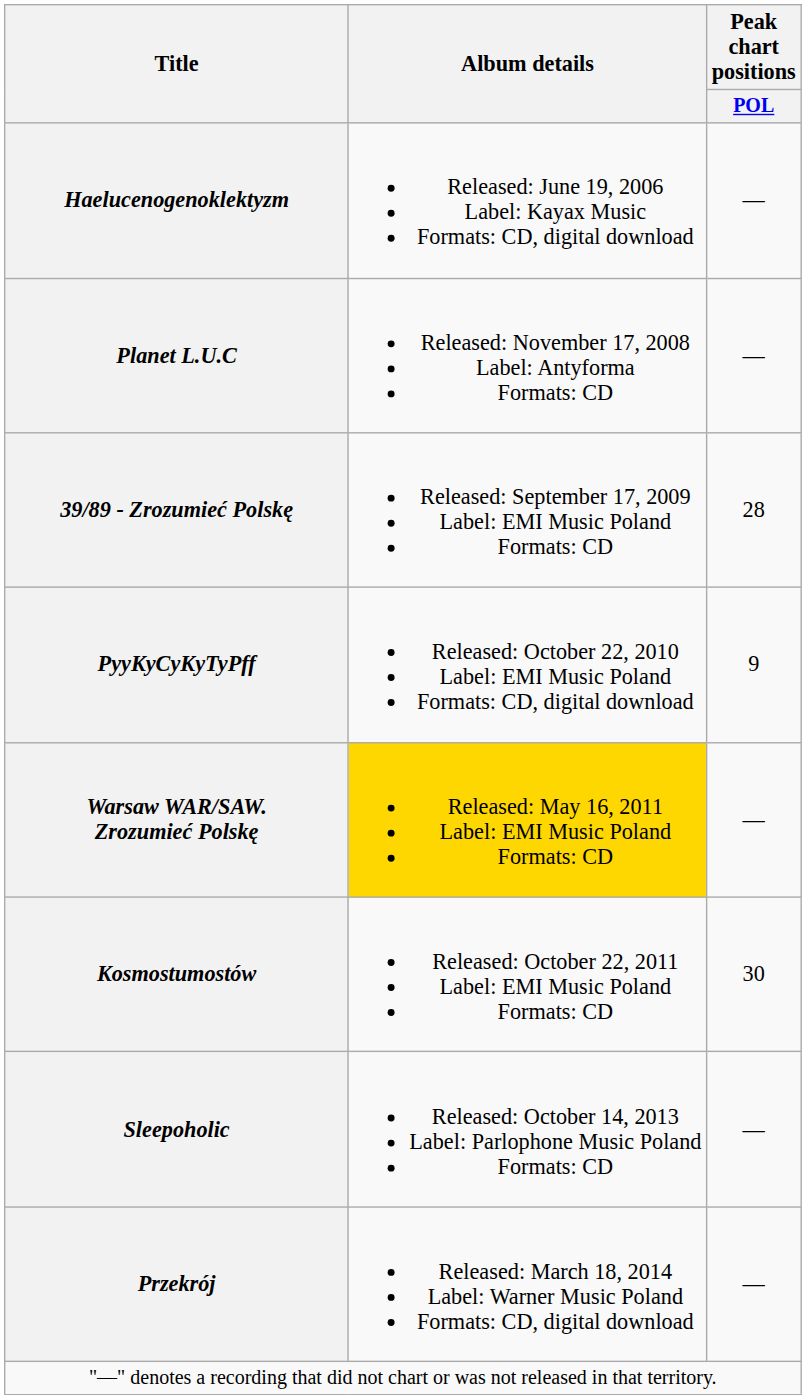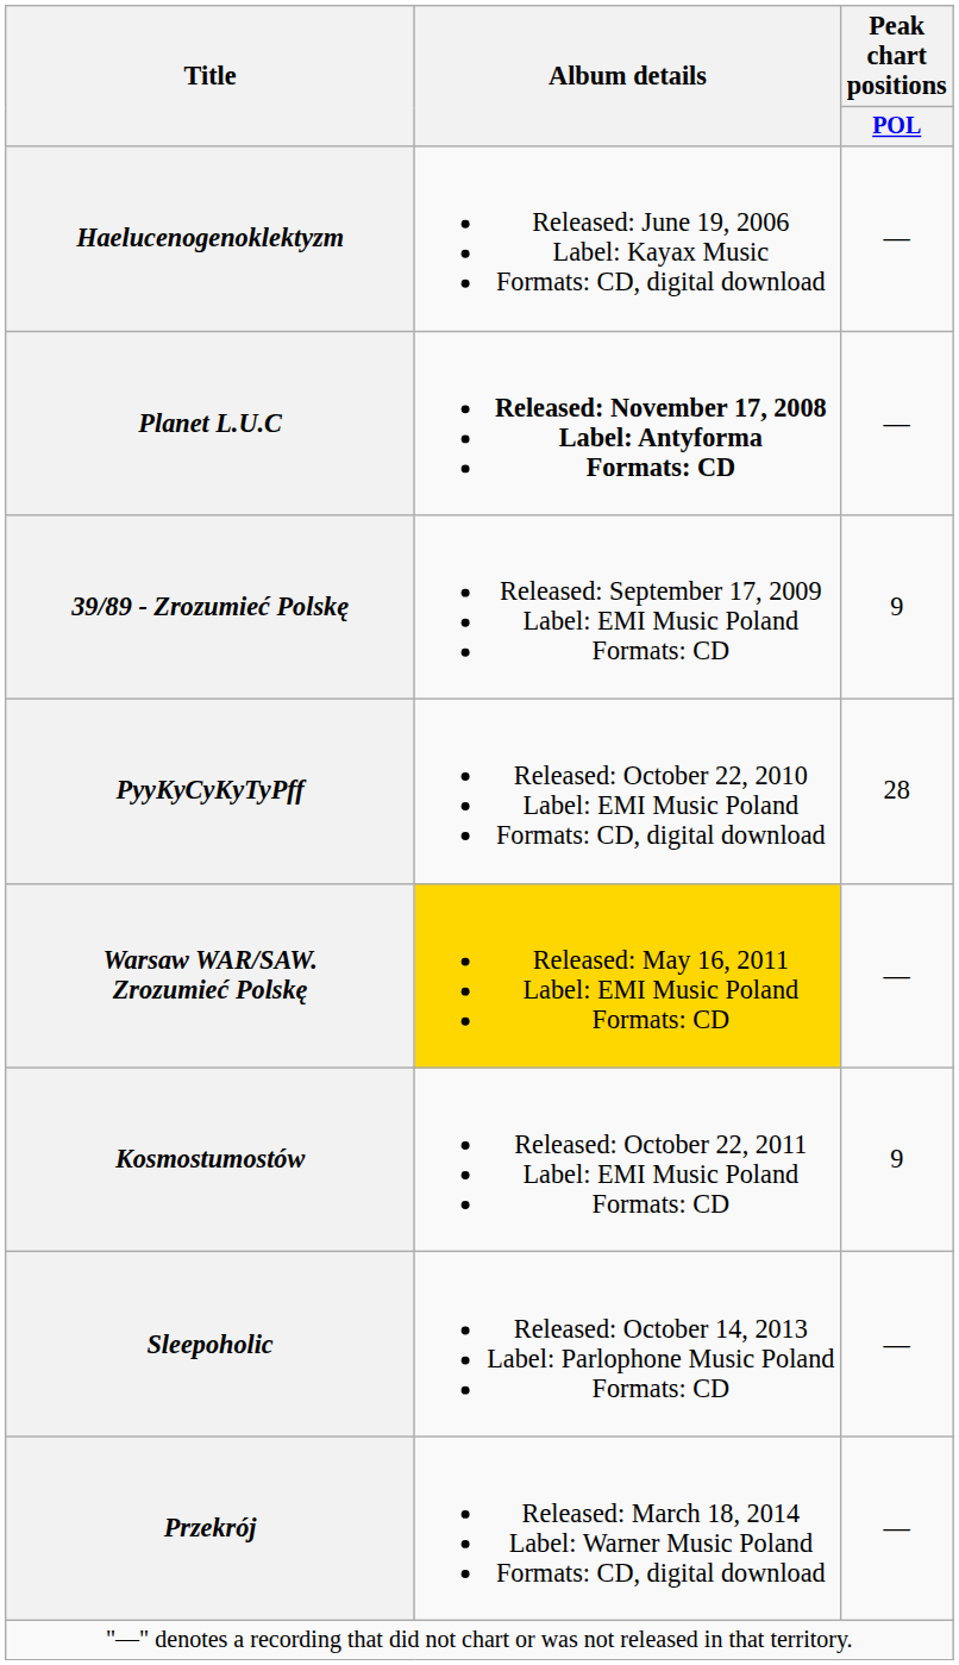 <table class="wikitable plainrowheaders" style="text-align:center;">
 <tr>
 <th scope="col" rowspan="2" style="width:15em;">Title</th>
 <th scope="col" rowspan="2">Album details</th>
 <th scope="col" colspan="1">Peak chart positions</th>
 </tr>
 <tr>
 <th scope="col" style="width:3em;font-size:90%;"><a href='#'>POL</a><br></th>
 </tr>
 <tr>
 <th scope="row"><em>Haelucenogenoklektyzm</em></th>
 <td><br><ul><li>Released: June 19, 2006</li><li>Label: Kayax Music</li><li>Formats: CD, digital download</li></ul></td>
 <td>—</td>
 </tr>
 <tr>
 <th scope="row"><em>Planet L.U.C</em></th>
-<td><br><ul><li>Released: November 17, 2008</li><li>Label: Antyforma</li><li>Formats: CD</li></ul></td>
+<td><strong><br><ul><li>Released: November 17, 2008</li><li>Label: Antyforma</li><li>Formats: CD</li></ul></strong></td>
 <td>—</td>
 </tr>
 <tr>
 <th scope="row"><em>39/89 - Zrozumieć Polskę</em></th>
 <td><br><ul><li>Released: September 17, 2009</li><li>Label: EMI Music Poland</li><li>Formats: CD</li></ul></td>
-<td>28</td>
+<td>9</td>
 </tr>
 <tr>
 <th scope="row"><em>PyyKyCyKyTyPff</em></th>
 <td><br><ul><li>Released: October 22, 2010</li><li>Label: EMI Music Poland</li><li>Formats: CD, digital download</li></ul></td>
-<td>9</td>
+<td>28</td>
 </tr>
 <tr>
 <th scope="row"><em>Warsaw WAR/SAW.<br>Zrozumieć Polskę</em></th>
 <td style="background: gold;"><br><ul><li>Released: May 16, 2011</li><li>Label: EMI Music Poland</li><li>Formats: CD</li></ul></td>
 <td>—</td>
 </tr>
 <tr>
 <th scope="row"><em>Kosmostumostów</em></th>
 <td><br><ul><li>Released: October 22, 2011</li><li>Label: EMI Music Poland</li><li>Formats: CD</li></ul></td>
-<td>30</td>
+<td>9</td>
 </tr>
 <tr>
 <th scope="row"><em>Sleepoholic</em></th>
 <td><br><ul><li>Released: October 14, 2013</li><li>Label: Parlophone Music Poland</li><li>Formats: CD</li></ul></td>
 <td>—</td>
 </tr>
 <tr>
 <th scope="row"><em>Przekrój</em></th>
 <td><br><ul><li>Released: March 18, 2014</li><li>Label: Warner Music Poland</li><li>Formats: CD, digital download</li></ul></td>
 <td>—</td>
 </tr>
 <tr>
 <td colspan="10" style="font-size:90%">"—" denotes a recording that did not chart or was not released in that territory.</td>
 </tr>
 </table>
